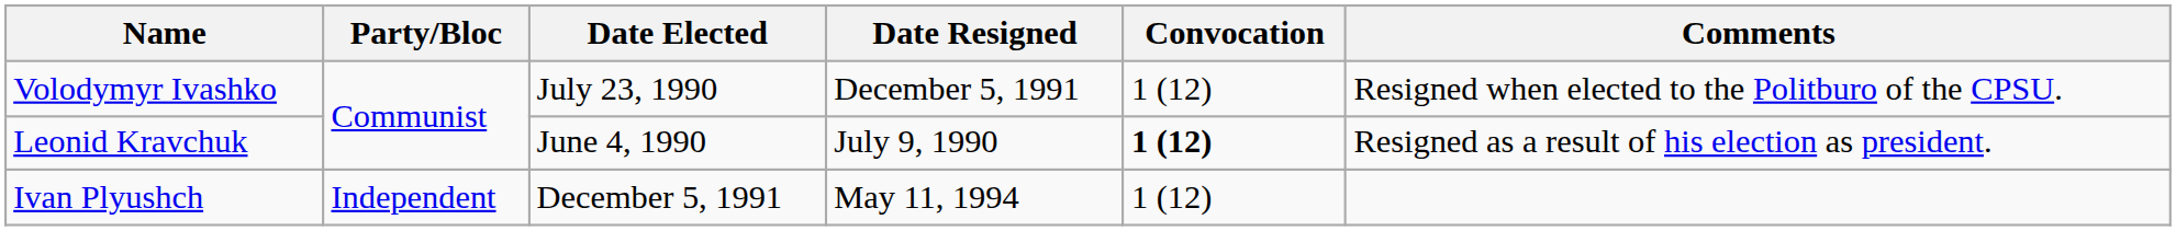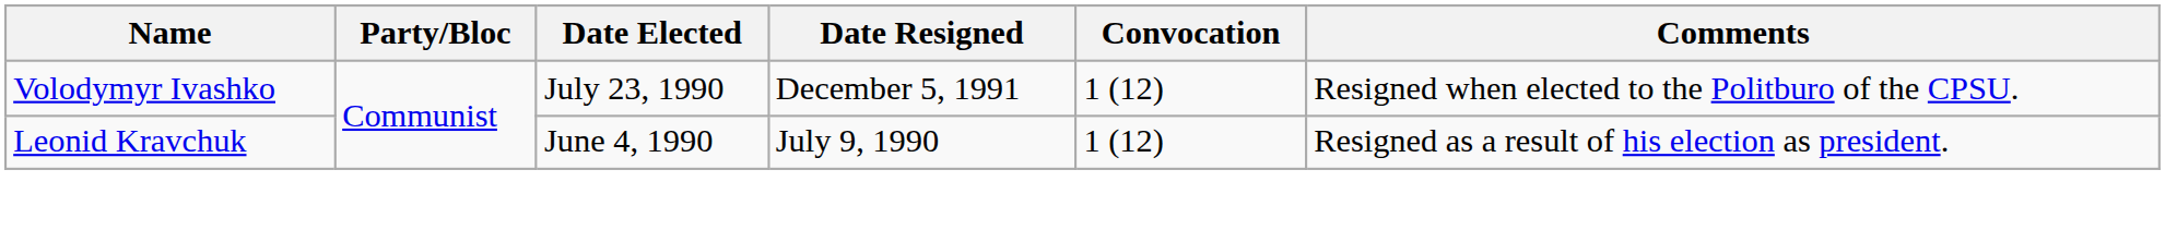 <table class="sortable wikitable" style="width:74%; font-size:90%;">
 <tr>
 <th align=left>Name</th>
 <th align=left>Party/Bloc</th>
 <th align=left>Date Elected</th>
 <th align=left>Date Resigned</th>
 <th align=left>Convocation</th>
 <th align=left>Comments</th>
 </tr>
 <tr>
 <td><a href='#'>Volodymyr Ivashko</a></td>
 <td rowspan=2><a href='#'>Communist</a></td>
 <td>July 23, 1990</td>
 <td>December 5, 1991</td>
 <td>1 (12)</td>
 <td>Resigned when elected to the <a href='#'>Politburo</a> of the <a href='#'>CPSU</a>.</td>
 </tr>
 <tr>
 <td><a href='#'>Leonid Kravchuk</a></td>
 <td>June 4, 1990</td>
 <td>July 9, 1990</td>
-<td><strong>1 (12)</strong></td>
+<td>1 (12)</td>
 <td>Resigned as a result of <a href='#'>his election</a> as <a href='#'>president</a>.</td>
 </tr>
-<tr>
-<td><a href='#'>Ivan Plyushch</a></td>
-<td><a href='#'>Independent</a></td>
-<td>December 5, 1991</td>
-<td>May 11, 1994</td>
-<td>1 (12)</td>
-<td></td>
-</tr>
 </table>
